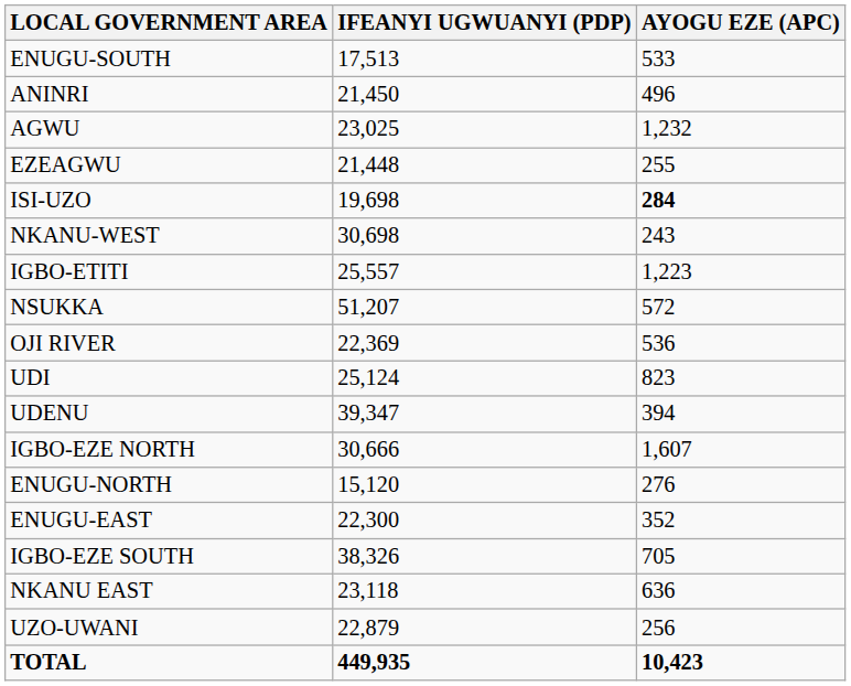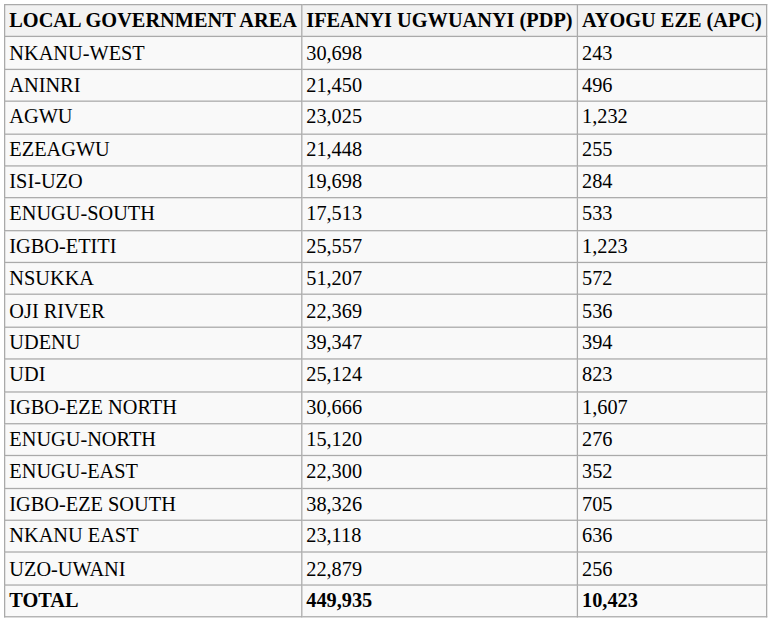 <table class="wikitable sortable">
 <tr>
 <th>LOCAL GOVERNMENT AREA</th>
 <th>IFEANYI UGWUANYI (PDP)</th>
 <th>AYOGU EZE (APC)</th>
 </tr>
 <tr>
-<td>ENUGU-SOUTH</td>
-<td>17,513</td>
-<td>533</td>
+<td>NKANU-WEST</td>
+<td>30,698</td>
+<td>243</td>
 </tr>
 <tr>
 <td>ANINRI</td>
 <td>21,450</td>
 <td>496</td>
 </tr>
 <tr>
 <td>AGWU</td>
 <td>23,025</td>
 <td>1,232</td>
 </tr>
 <tr>
 <td>EZEAGWU</td>
 <td>21,448</td>
 <td>255</td>
 </tr>
 <tr>
 <td>ISI-UZO</td>
 <td>19,698</td>
-<td><strong>284</strong></td>
+<td>284</td>
 </tr>
 <tr>
-<td>NKANU-WEST</td>
-<td>30,698</td>
-<td>243</td>
+<td>ENUGU-SOUTH</td>
+<td>17,513</td>
+<td>533</td>
 </tr>
 <tr>
 <td>IGBO-ETITI</td>
 <td>25,557</td>
 <td>1,223</td>
 </tr>
 <tr>
 <td>NSUKKA</td>
 <td>51,207</td>
 <td>572</td>
 </tr>
 <tr>
 <td>OJI RIVER</td>
 <td>22,369</td>
 <td>536</td>
 </tr>
 <tr>
+<td>UDENU</td>
+<td>39,347</td>
+<td>394</td>
+</tr>
+<tr>
 <td>UDI</td>
 <td>25,124</td>
 <td>823</td>
-</tr>
-<tr>
-<td>UDENU</td>
-<td>39,347</td>
-<td>394</td>
 </tr>
 <tr>
 <td>IGBO-EZE NORTH</td>
 <td>30,666</td>
 <td>1,607</td>
 </tr>
 <tr>
 <td>ENUGU-NORTH</td>
 <td>15,120</td>
 <td>276</td>
 </tr>
 <tr>
 <td>ENUGU-EAST</td>
 <td>22,300</td>
 <td>352</td>
 </tr>
 <tr>
 <td>IGBO-EZE SOUTH</td>
 <td>38,326</td>
 <td>705</td>
 </tr>
 <tr>
 <td>NKANU EAST</td>
 <td>23,118</td>
 <td>636</td>
 </tr>
 <tr>
 <td>UZO-UWANI</td>
 <td>22,879</td>
 <td>256</td>
 </tr>
 <tr>
 <td><strong>TOTAL</strong></td>
 <td><strong>449,935</strong></td>
 <td><strong>10,423</strong></td>
 </tr>
 </table>
